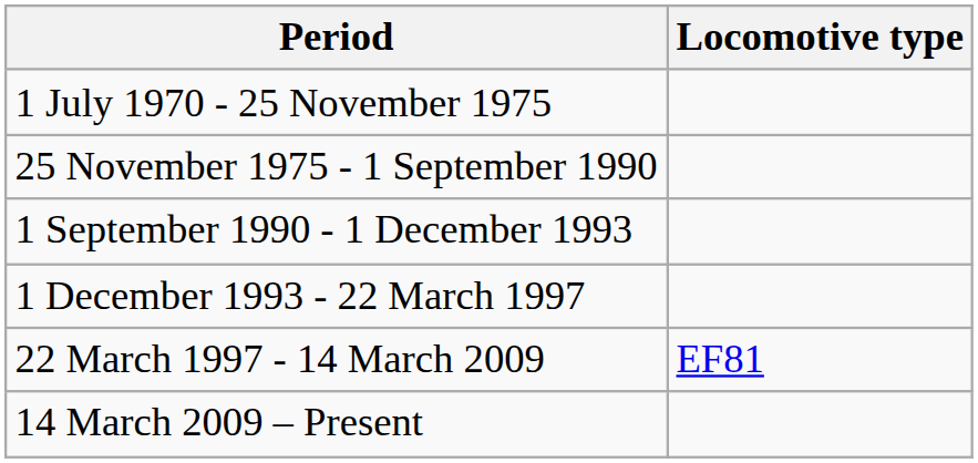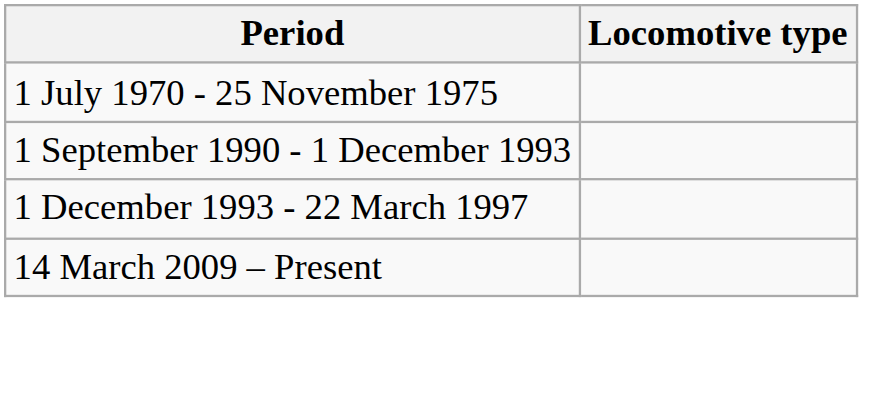 <table class="wikitable">
 <tr>
 <th>Period</th>
 <th>Locomotive type</th>
 </tr>
 <tr>
 <td>1 July 1970 - 25 November 1975</td>
-<td></td>
-</tr>
-<tr>
-<td>25 November 1975 - 1 September 1990</td>
 <td></td>
 </tr>
 <tr>
 <td>1 September 1990 - 1 December 1993</td>
 <td></td>
 </tr>
 <tr>
 <td>1 December 1993 - 22 March 1997</td>
 <td></td>
 </tr>
 <tr>
-<td>22 March 1997 - 14 March 2009</td>
-<td><a href='#'>EF81</a></td>
-</tr>
-<tr>
 <td>14 March 2009 – Present</td>
 <td></td>
 </tr>
 </table>
